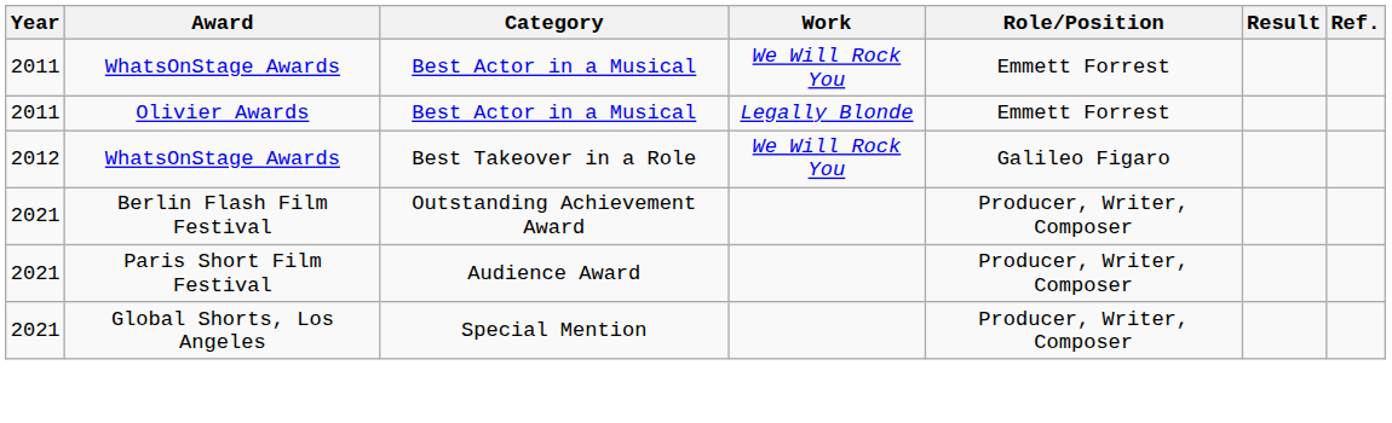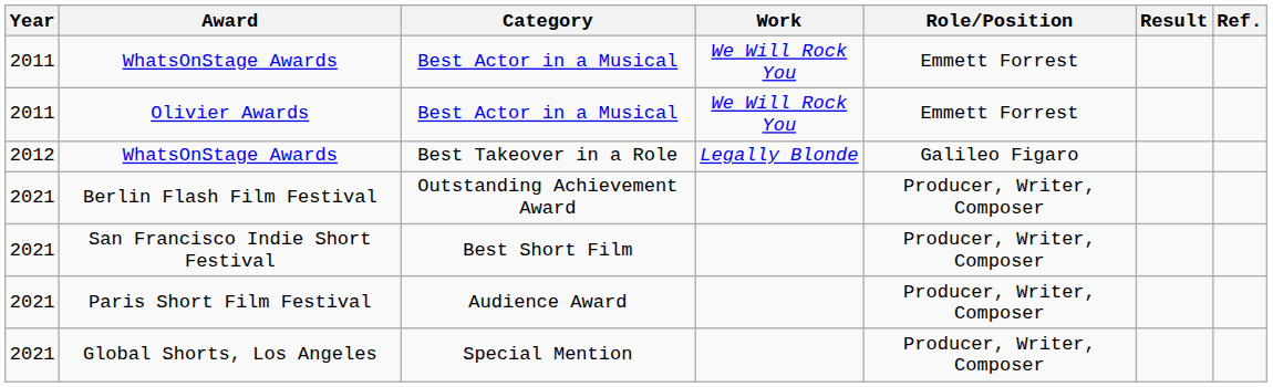 <table class="wikitable sortable" style="text-align:center;">
 <tr>
 <th scope="col">Year</th>
 <th scope="col">Award</th>
 <th scope="col">Category</th>
 <th scope="col">Work</th>
 <th scope="col">Role/Position</th>
 <th scope="col">Result</th>
 <th scope="col">Ref.</th>
 </tr>
 <tr>
 <td>2011</td>
 <td><a href='#'>WhatsOnStage Awards</a></td>
 <td><a href='#'> Best Actor in a Musical</a></td>
 <td><em><a href='#'>We Will Rock You</a></em></td>
 <td>Emmett Forrest</td>
 <td></td>
 <td></td>
 </tr>
 <tr>
 <td>2011</td>
 <td><a href='#'>Olivier Awards</a></td>
 <td><a href='#'> Best Actor in a Musical</a></td>
-<td><em><a href='#'>Legally Blonde</a></em></td>
+<td><em><a href='#'>We Will Rock You</a></em></td>
 <td>Emmett Forrest</td>
 <td></td>
 <td></td>
 </tr>
 <tr>
 <td>2012</td>
 <td><a href='#'>WhatsOnStage Awards</a></td>
 <td>Best Takeover in a Role</td>
-<td><em><a href='#'>We Will Rock You</a></em></td>
+<td><em><a href='#'>Legally Blonde</a></em></td>
 <td>Galileo Figaro</td>
 <td></td>
 <td></td>
 </tr>
 <tr>
 <td>2021</td>
 <td>Berlin Flash Film Festival</td>
 <td>Outstanding Achievement Award</td>
+<td><em></em></td>
+<td>Producer, Writer, Composer</td>
+<td></td>
+<td></td>
+</tr>
+<tr>
+<td>2021</td>
+<td>San Francisco Indie Short Festival</td>
+<td>Best Short Film</td>
 <td><em></em></td>
 <td>Producer, Writer, Composer</td>
 <td></td>
 <td></td>
 </tr>
 <tr>
 <td>2021</td>
 <td>Paris Short Film Festival</td>
 <td>Audience Award</td>
 <td><em></em></td>
 <td>Producer, Writer, Composer</td>
 <td></td>
 <td></td>
 </tr>
 <tr>
 <td>2021</td>
 <td>Global Shorts, Los Angeles</td>
 <td>Special Mention</td>
 <td><em></em></td>
 <td>Producer, Writer, Composer</td>
 <td></td>
 <td></td>
 </tr>
 </table>
